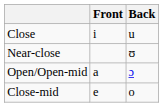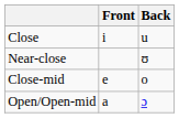 <table class="wikitable">
 <tr>
 <th></th>
 <th>Front</th>
 <th>Back</th>
 </tr>
 <tr>
 <td>Close</td>
 <td>i</td>
 <td>u</td>
 </tr>
 <tr>
 <td>Near-close</td>
 <td></td>
 <td>ʊ</td>
 </tr>
 <tr>
+<td>Close-mid</td>
+<td>e</td>
+<td>o</td>
+</tr>
+<tr>
 <td>Open/Open-mid</td>
 <td>a</td>
 <td><a href='#'>ɔ</a></td>
 </tr>
-<tr>
-<td>Close-mid</td>
-<td>e</td>
-<td>o</td>
-</tr>
 </table>
